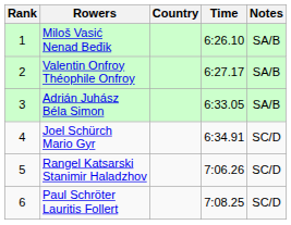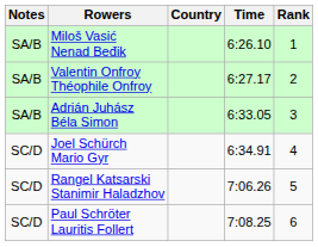 <table class="wikitable" style="text-align:center">
 <tr>
-<th>Rank</th>
+<th>Notes</th>
 <th>Rowers</th>
 <th>Country</th>
 <th>Time</th>
-<th>Notes</th>
+<th>Rank</th>
 </tr>
 <tr bgcolor=ccffcc>
-<td>1</td>
+<td>SA/B</td>
 <td align="left"><a href='#'>Miloš Vasić</a><br><a href='#'>Nenad Beđik</a></td>
 <td align="left"></td>
 <td>6:26.10</td>
-<td>SA/B</td>
+<td>1</td>
 </tr>
 <tr bgcolor=ccffcc>
-<td>2</td>
+<td>SA/B</td>
 <td align="left"><a href='#'>Valentin Onfroy</a><br><a href='#'>Théophile Onfroy</a></td>
 <td align="left"></td>
 <td>6:27.17</td>
-<td>SA/B</td>
+<td>2</td>
 </tr>
 <tr bgcolor=ccffcc>
-<td>3</td>
+<td>SA/B</td>
 <td align="left"><a href='#'>Adrián Juhász</a><br><a href='#'>Béla Simon</a></td>
 <td align="left"></td>
 <td>6:33.05</td>
-<td>SA/B</td>
+<td>3</td>
 </tr>
 <tr>
-<td>4</td>
+<td>SC/D</td>
 <td align="left"><a href='#'>Joel Schürch</a><br><a href='#'>Mario Gyr</a></td>
 <td align="left"></td>
 <td>6:34.91</td>
-<td>SC/D</td>
+<td>4</td>
 </tr>
 <tr>
-<td>5</td>
+<td>SC/D</td>
 <td align="left"><a href='#'>Rangel Katsarski</a><br><a href='#'>Stanimir Haladzhov</a></td>
 <td align="left"></td>
 <td>7:06.26</td>
-<td>SC/D</td>
+<td>5</td>
 </tr>
 <tr>
-<td>6</td>
+<td>SC/D</td>
 <td align="left"><a href='#'>Paul Schröter</a><br><a href='#'>Lauritis Follert</a></td>
 <td align="left"></td>
 <td>7:08.25</td>
-<td>SC/D</td>
+<td>6</td>
 </tr>
 </table>
